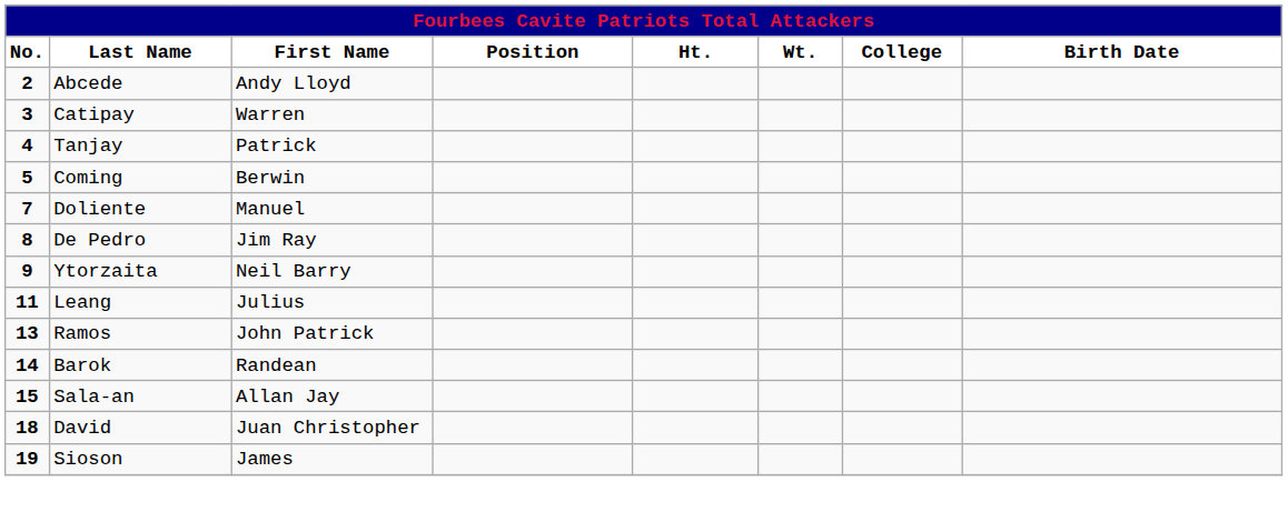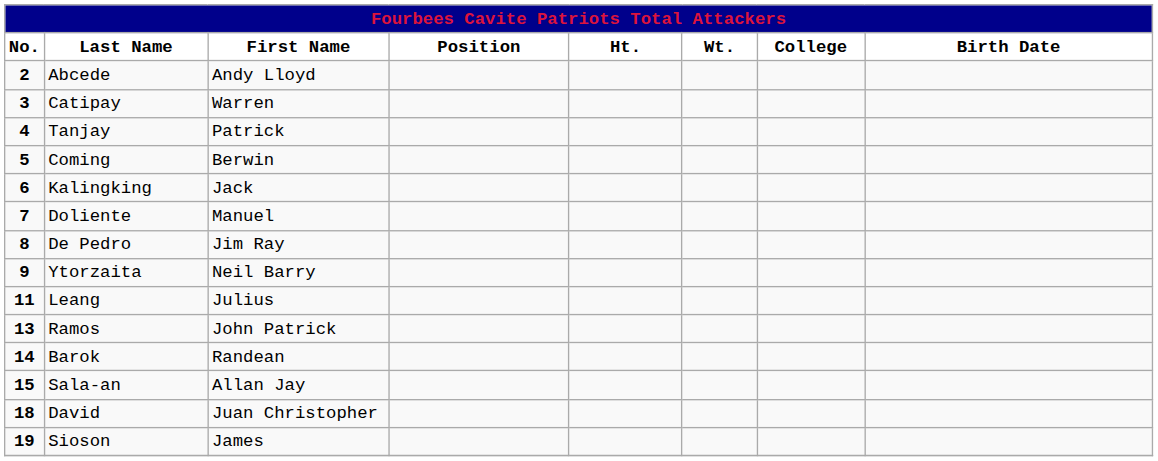 <table class="wikitable" style="text-align:center;">
 <tr>
 <td colspan="8" style= "background: #00008B; color: #DC143C; text-align: center"><strong>Fourbees Cavite Patriots Total Attackers</strong></td>
 </tr>
 <tr>
 <th width=3px style="background: White; color: Black; text-align: center"><strong>No.</strong></th>
 <th width=117px style="background: White; color: Black">Last Name</th>
 <th width=130px style="background: White; color: Black">First Name</th>
 <th width=129px style="background: White; color: Black">Position</th>
 <th width=79px style="background: White; color: Black">Ht.</th>
 <th width=50px style="background: White; color: Black">Wt.</th>
 <th width=75px style="background: White; color: Black">College</th>
 <th width=210px style="background: White; color: Black">Birth Date</th>
 </tr>
 <tr>
 <td><strong>2</strong></td>
 <td style="text-align: left">Abcede</td>
 <td style="text-align: left">Andy Lloyd</td>
 <td></td>
 <td></td>
 <td></td>
 <td></td>
 <td style="text-align: left"></td>
 </tr>
 <tr>
 <td><strong>3</strong></td>
 <td style="text-align: left">Catipay</td>
 <td style="text-align: left">Warren</td>
 <td></td>
 <td></td>
 <td></td>
 <td></td>
 <td style="text-align: left"></td>
 </tr>
 <tr>
 <td><strong>4</strong></td>
 <td style="text-align: left">Tanjay</td>
 <td style="text-align: left">Patrick</td>
 <td></td>
 <td></td>
 <td></td>
 <td></td>
 <td style="text-align: left"></td>
 </tr>
 <tr>
 <td><strong>5</strong></td>
 <td style="text-align: left">Coming</td>
 <td style="text-align: left">Berwin</td>
+<td></td>
+<td></td>
+<td></td>
+<td></td>
+<td style="text-align: left"></td>
+</tr>
+<tr>
+<td><strong>6</strong></td>
+<td style="text-align: left">Kalingking</td>
+<td style="text-align: left">Jack</td>
 <td></td>
 <td></td>
 <td></td>
 <td></td>
 <td style="text-align: left"></td>
 </tr>
 <tr>
 <td><strong>7</strong></td>
 <td style="text-align: left">Doliente</td>
 <td style="text-align: left">Manuel</td>
 <td></td>
 <td></td>
 <td></td>
 <td></td>
 <td style="text-align: left"></td>
 </tr>
 <tr>
 <td><strong>8</strong></td>
 <td style="text-align: left">De Pedro</td>
 <td style="text-align: left">Jim Ray</td>
 <td></td>
 <td></td>
 <td></td>
 <td></td>
 <td style="text-align: left"></td>
 </tr>
 <tr>
 <td><strong>9</strong></td>
 <td style="text-align: left">Ytorzaita</td>
 <td style="text-align: left">Neil Barry</td>
 <td></td>
 <td></td>
 <td></td>
 <td></td>
 <td style="text-align: left"></td>
 </tr>
 <tr>
 <td><strong>11</strong></td>
 <td style="text-align: left">Leang</td>
 <td style="text-align: left">Julius</td>
 <td></td>
 <td></td>
 <td></td>
 <td></td>
 <td style="text-align: left"></td>
 </tr>
 <tr>
 <td><strong>13</strong></td>
 <td style="text-align: left">Ramos</td>
 <td style="text-align: left">John Patrick</td>
 <td></td>
 <td></td>
 <td></td>
 <td></td>
 <td style="text-align: left"></td>
 </tr>
 <tr>
 <td><strong>14</strong></td>
 <td style="text-align: left">Barok</td>
 <td style="text-align: left">Randean</td>
 <td></td>
 <td></td>
 <td></td>
 <td></td>
 <td style="text-align: left"></td>
 </tr>
 <tr>
 <td><strong>15</strong></td>
 <td style="text-align: left">Sala-an</td>
 <td style="text-align: left">Allan Jay</td>
 <td></td>
 <td></td>
 <td></td>
 <td></td>
 <td style="text-align: left"></td>
 </tr>
 <tr>
 <td><strong>18</strong></td>
 <td style="text-align: left">David</td>
 <td style="text-align: left">Juan Christopher</td>
 <td></td>
 <td></td>
 <td></td>
 <td></td>
 <td style="text-align: left"></td>
 </tr>
 <tr>
 <td><strong>19</strong></td>
 <td style="text-align: left">Sioson</td>
 <td style="text-align: left">James</td>
 <td></td>
 <td></td>
 <td></td>
 <td></td>
 <td style="text-align: left"></td>
 </tr>
 <tr>
 </tr>
 </table>
